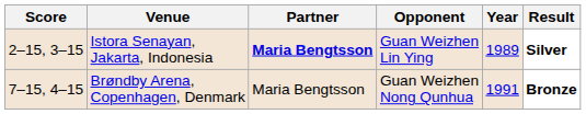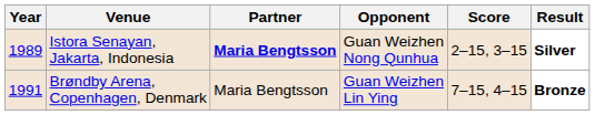 <table class="sortable wikitable" style="font-size: 90%;">
 <tr>
-<th>Score</th>
+<th>Year</th>
 <th>Venue</th>
 <th>Partner</th>
 <th>Opponent</th>
-<th>Year</th>
+<th>Score</th>
 <th>Result</th>
 </tr>
 <tr style="background:#F3E6D7">
-<td align="left">2–15, 3–15</td>
+<td align="center"><a href='#'>1989</a></td>
 <td align="left"><a href='#'>Istora Senayan</a>,<br><a href='#'>Jakarta</a>, Indonesia</td>
 <td align="left"><strong> <a href='#'>Maria Bengtsson</a></strong></td>
-<td align="left"> <a href='#'>Guan Weizhen</a><br> <a href='#'>Lin Ying</a></td>
-<td align="center"><a href='#'>1989</a></td>
+<td align="left"> Guan Weizhen<br> <a href='#'>Nong Qunhua</a></td>
+<td align="left">2–15, 3–15</td>
 <td style="text-align:left; background:white"> <strong>Silver</strong></td>
 </tr>
 <tr style="background:#F3E6D7">
-<td align="left">7–15, 4–15</td>
+<td align="center"><a href='#'>1991</a></td>
 <td align="left"><a href='#'>Brøndby Arena</a>,<br><a href='#'>Copenhagen</a>, Denmark</td>
 <td align="left"> Maria Bengtsson</td>
-<td align="left"> Guan Weizhen<br> <a href='#'>Nong Qunhua</a></td>
-<td align="center"><a href='#'>1991</a></td>
+<td align="left"> <a href='#'>Guan Weizhen</a><br> <a href='#'>Lin Ying</a></td>
+<td align="left">7–15, 4–15</td>
 <td style="text-align:left; background:white"> <strong>Bronze</strong></td>
 </tr>
 </table>
